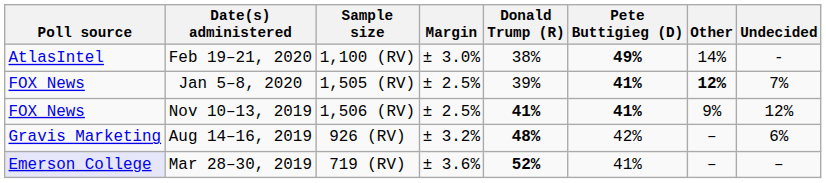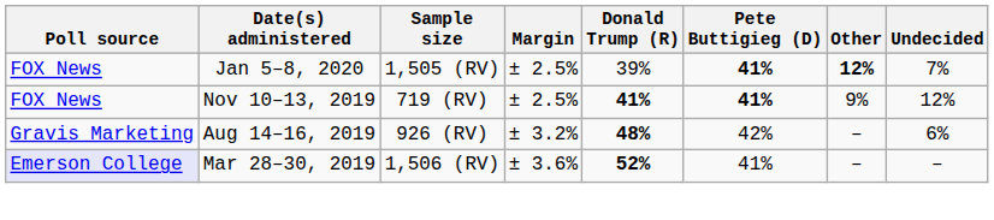 <table class="wikitable" style="font-size:90%;text-align:center;">
 <tr valign=bottom style="font-size:90%;">
 <th>Poll source</th>
 <th>Date(s)<br>administered</th>
 <th>Sample<br>size</th>
 <th>Margin<br></th>
 <th>Donald<br>Trump (R)</th>
 <th>Pete<br>Buttigieg (D)</th>
 <th>Other</th>
 <th>Undecided</th>
-</tr>
-<tr>
-<td style="text-align:left;"><a href='#'>AtlasIntel</a></td>
-<td>Feb 19–21, 2020</td>
-<td>1,100 (RV)</td>
-<td>± 3.0%</td>
-<td>38%</td>
-<td><strong>49%</strong></td>
-<td>14%</td>
-<td>-</td>
 </tr>
 <tr>
 <td style="text-align:left;"><a href='#'>FOX News</a></td>
 <td>Jan 5–8, 2020</td>
 <td>1,505 (RV)</td>
 <td>± 2.5%</td>
 <td>39%</td>
 <td><strong>41%</strong></td>
 <td><strong>12%</strong></td>
 <td>7%</td>
 </tr>
 <tr>
 <td style="text-align:left;"><a href='#'>FOX News</a></td>
 <td>Nov 10–13, 2019</td>
-<td>1,506 (RV)</td>
+<td>719 (RV)</td>
 <td>± 2.5%</td>
 <td><strong>41%</strong></td>
 <td><strong>41%</strong></td>
 <td>9%</td>
 <td>12%</td>
 </tr>
 <tr>
 <td style="text-align:left;"><a href='#'>Gravis Marketing</a></td>
 <td>Aug 14–16, 2019</td>
 <td>926 (RV)</td>
 <td>± 3.2%</td>
 <td><strong>48%</strong></td>
 <td>42%</td>
 <td>–</td>
 <td>6%</td>
 </tr>
 <tr>
 <td style="background: lavender; text-align:left;"><a href='#'>Emerson College</a></td>
 <td>Mar 28–30, 2019</td>
-<td>719 (RV)</td>
+<td>1,506 (RV)</td>
 <td>± 3.6%</td>
 <td><strong>52%</strong></td>
 <td>41%</td>
 <td>–</td>
 <td>–</td>
 </tr>
 </table>
